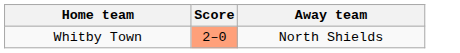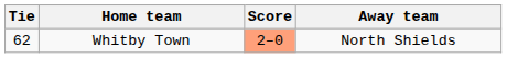 <table class="wikitable" style="text-align:center;">
 <tr>
+<th width=20>Tie</th>
 <th width=175>Home team</th>
 <th width=20>Score</th>
 <th width=175>Away team</th>
 </tr>
 <tr>
+<td>62</td>
 <td>Whitby Town</td>
 <td style="background: lightsalmon;">2–0</td>
 <td>North Shields</td>
 </tr>
 </table>
